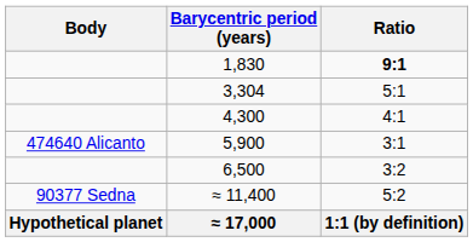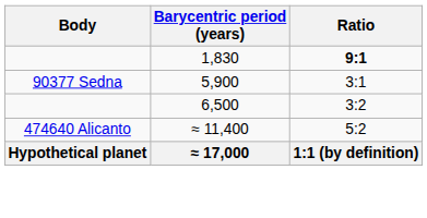 <table class="wikitable sortable" style="text-align:center; float:right;">
 <tr>
 <th>Body</th>
 <th><a href='#'>Barycentric period</a><br>(years)</th>
 <th>Ratio</th>
 </tr>
 <tr>
 <td></td>
 <td>1,830</td>
 <td><strong>9:1</strong></td>
 </tr>
 <tr>
-<td></td>
-<td>3,304</td>
-<td>5:1</td>
-</tr>
-<tr>
-<td></td>
-<td>4,300</td>
-<td>4:1</td>
-</tr>
-<tr>
-<td><a href='#'>474640 Alicanto</a></td>
+<td><a href='#'>90377 Sedna</a></td>
 <td>5,900</td>
 <td>3:1</td>
 </tr>
 <tr>
 <td></td>
 <td>6,500</td>
 <td>3:2</td>
 </tr>
 <tr>
-<td><a href='#'>90377 Sedna</a></td>
+<td><a href='#'>474640 Alicanto</a></td>
 <td>≈ 11,400</td>
 <td>5:2</td>
 </tr>
 <tr>
 <th>Hypothetical planet</th>
 <th>≈ 17,000</th>
 <th>1:1 (by definition)</th>
 </tr>
 </table>
